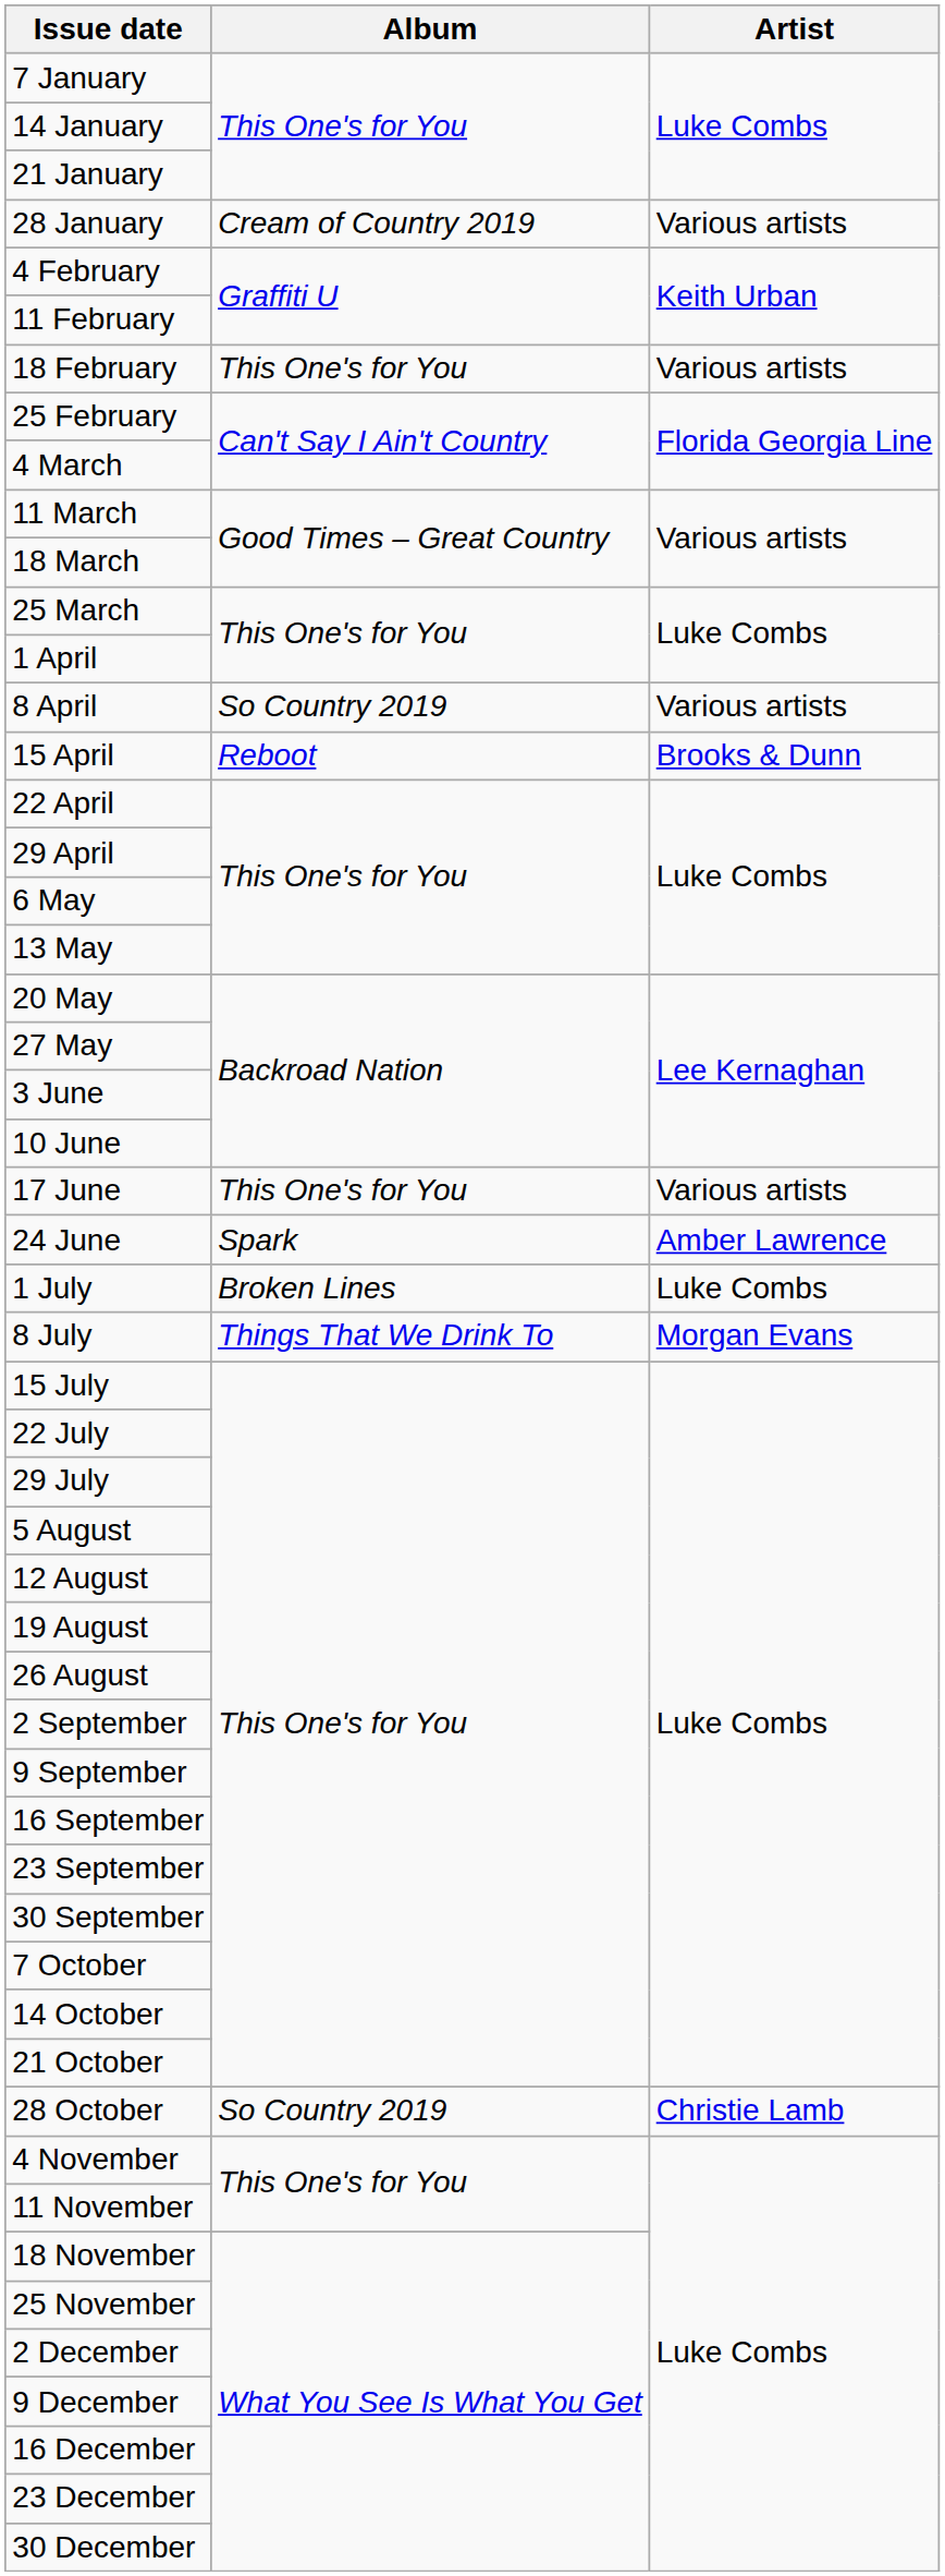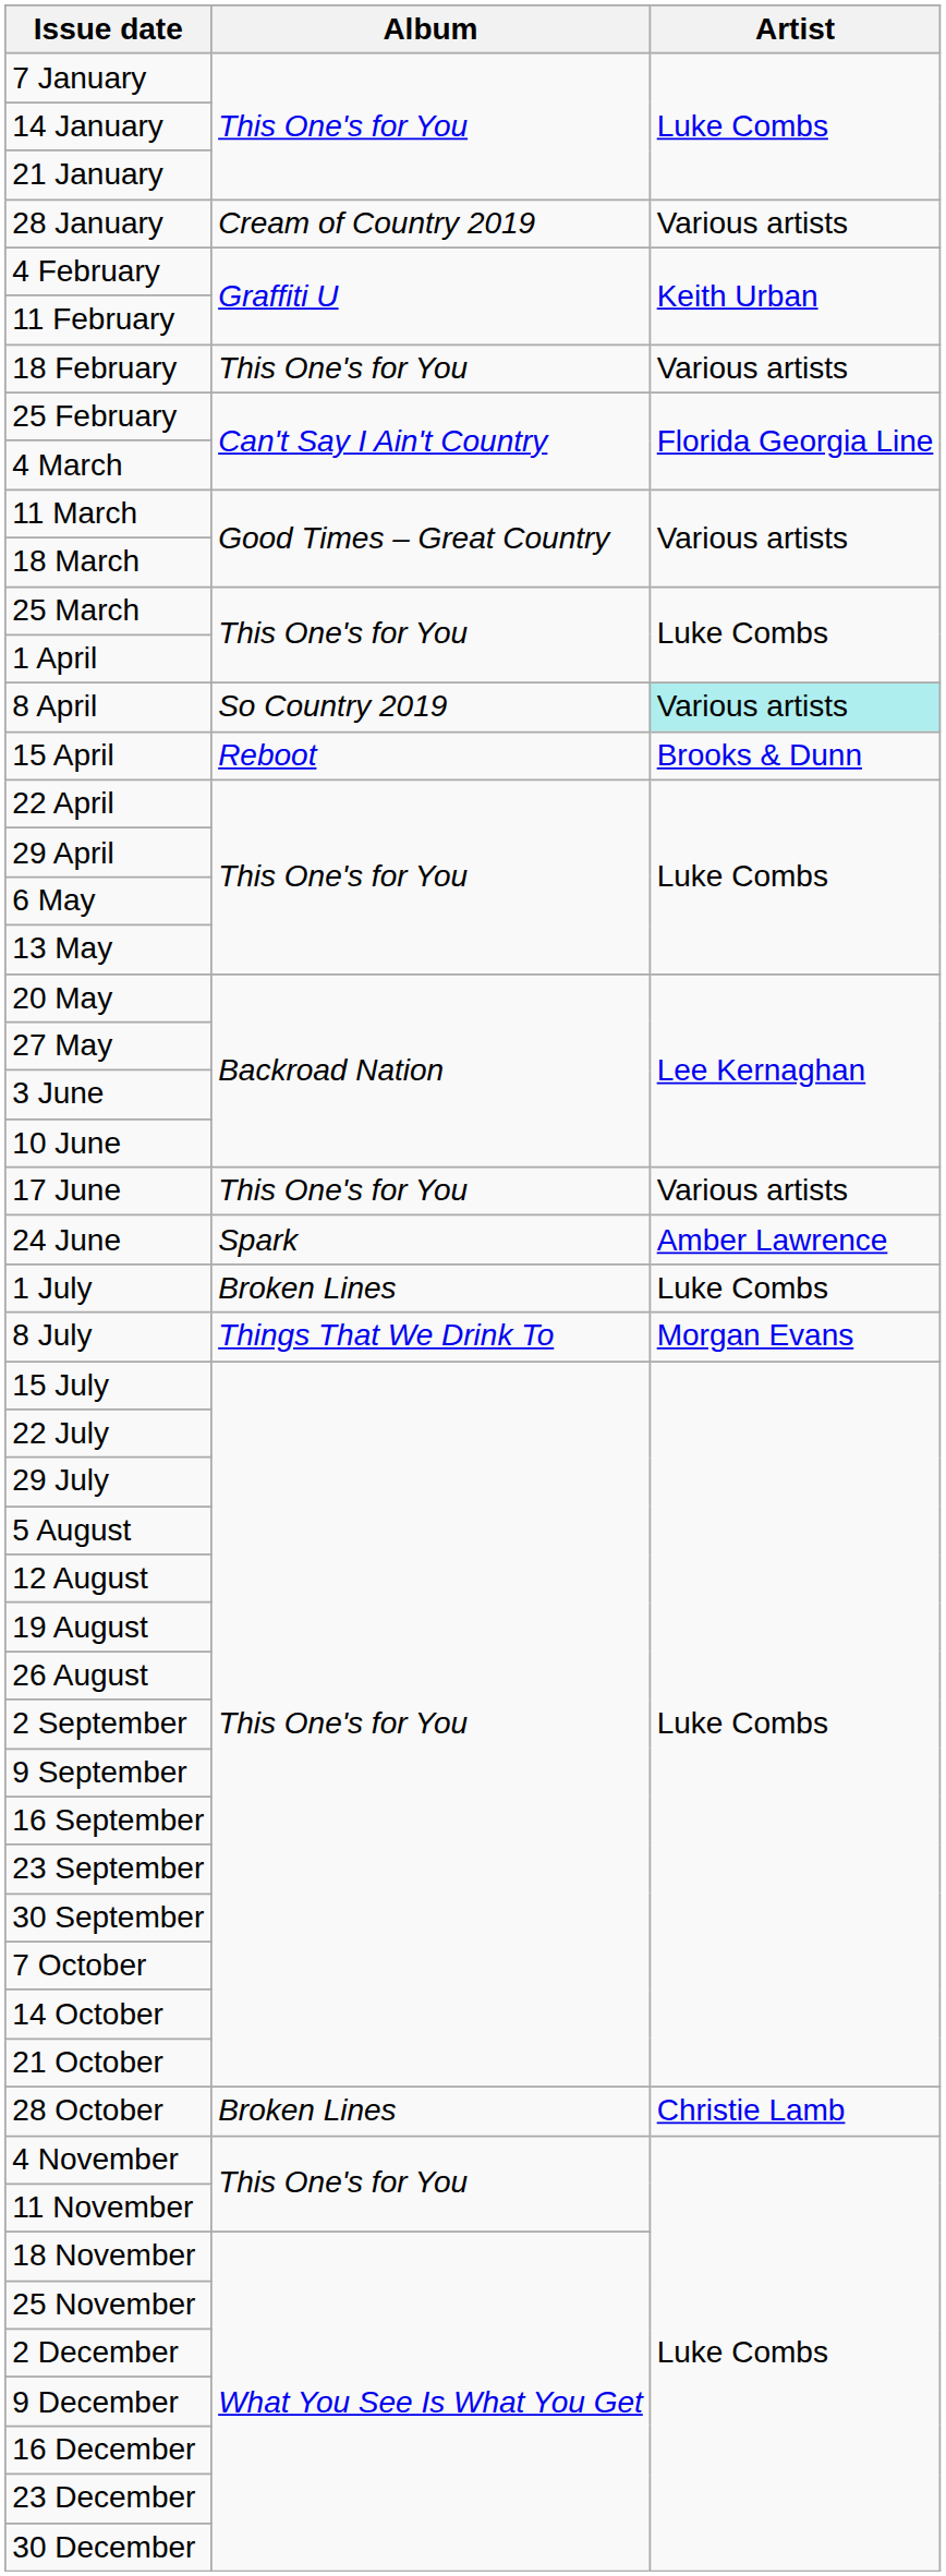 <table class=wikitable>
 <tr>
 <th>Issue date</th>
 <th>Album</th>
 <th>Artist</th>
 </tr>
 <tr>
 <td>7 January</td>
 <td rowspan="3"><em><a href='#'>This One's for You</a></em></td>
 <td rowspan="3"><a href='#'>Luke Combs</a></td>
 </tr>
 <tr>
 <td>14 January</td>
 </tr>
 <tr>
 <td>21 January</td>
 </tr>
 <tr>
 <td>28 January</td>
 <td><em>Cream of Country 2019</em></td>
 <td>Various artists</td>
 </tr>
 <tr>
 <td>4 February</td>
 <td rowspan="2"><em><a href='#'>Graffiti U</a></em></td>
 <td rowspan="2"><a href='#'>Keith Urban</a></td>
 </tr>
 <tr>
 <td>11 February</td>
 </tr>
 <tr>
 <td>18 February</td>
 <td><em>This One's for You</em></td>
 <td>Various artists</td>
 </tr>
 <tr>
 <td>25 February</td>
 <td rowspan="2"><em><a href='#'>Can't Say I Ain't Country</a></em></td>
 <td rowspan="2"><a href='#'>Florida Georgia Line</a></td>
 </tr>
 <tr>
 <td>4 March</td>
 </tr>
 <tr>
 <td>11 March</td>
 <td rowspan="2"><em>Good Times – Great Country</em></td>
 <td rowspan="2">Various artists</td>
 </tr>
 <tr>
 <td>18 March</td>
 </tr>
 <tr>
 <td>25 March</td>
 <td rowspan="2"><em>This One's for You</em></td>
 <td rowspan="2">Luke Combs</td>
 </tr>
 <tr>
 <td>1 April</td>
 </tr>
 <tr>
 <td>8 April</td>
 <td><em>So Country 2019</em></td>
-<td>Various artists</td>
+<td style="background: paleturquoise;">Various artists</td>
 </tr>
 <tr>
 <td>15 April</td>
 <td><em><a href='#'>Reboot</a></em></td>
 <td><a href='#'>Brooks & Dunn</a></td>
 </tr>
 <tr>
 <td>22 April</td>
 <td rowspan="4"><em>This One's for You</em></td>
 <td rowspan="4">Luke Combs</td>
 </tr>
 <tr>
 <td>29 April</td>
 </tr>
 <tr>
 <td>6 May</td>
 </tr>
 <tr>
 <td>13 May</td>
 </tr>
 <tr>
 <td>20 May</td>
 <td rowspan="4"><em>Backroad Nation</em></td>
 <td rowspan="4"><a href='#'>Lee Kernaghan</a></td>
 </tr>
 <tr>
 <td>27 May</td>
 </tr>
 <tr>
 <td>3 June</td>
 </tr>
 <tr>
 <td>10 June</td>
 </tr>
 <tr>
 <td>17 June</td>
 <td><em>This One's for You</em></td>
 <td>Various artists</td>
 </tr>
 <tr>
 <td>24 June</td>
 <td><em>Spark</em></td>
 <td><a href='#'>Amber Lawrence</a></td>
 </tr>
 <tr>
 <td>1 July</td>
 <td><em>Broken Lines</em></td>
 <td>Luke Combs</td>
 </tr>
 <tr>
 <td>8 July</td>
 <td><em><a href='#'>Things That We Drink To</a></em></td>
 <td><a href='#'>Morgan Evans</a></td>
 </tr>
 <tr>
 <td>15 July</td>
 <td rowspan="15"><em>This One's for You</em></td>
 <td rowspan="15">Luke Combs</td>
 </tr>
 <tr>
 <td>22 July</td>
 </tr>
 <tr>
 <td>29 July</td>
 </tr>
 <tr>
 <td>5 August</td>
 </tr>
 <tr>
 <td>12 August</td>
 </tr>
 <tr>
 <td>19 August</td>
 </tr>
 <tr>
 <td>26 August</td>
 </tr>
 <tr>
 <td>2 September</td>
 </tr>
 <tr>
 <td>9 September</td>
 </tr>
 <tr>
 <td>16 September</td>
 </tr>
 <tr>
 <td>23 September</td>
 </tr>
 <tr>
 <td>30 September</td>
 </tr>
 <tr>
 <td>7 October</td>
 </tr>
 <tr>
 <td>14 October</td>
 </tr>
 <tr>
 <td>21 October</td>
 </tr>
 <tr>
 <td>28 October</td>
-<td><em>So Country 2019</em></td>
+<td><em>Broken Lines</em></td>
 <td><a href='#'>Christie Lamb</a></td>
 </tr>
 <tr>
 <td>4 November</td>
 <td rowspan="2"><em>This One's for You</em></td>
 <td rowspan="9">Luke Combs</td>
 </tr>
 <tr>
 <td>11 November</td>
 </tr>
 <tr>
 <td>18 November</td>
 <td rowspan="7"><em><a href='#'>What You See Is What You Get</a></em></td>
 </tr>
 <tr>
 <td>25 November</td>
 </tr>
 <tr>
 <td>2 December</td>
 </tr>
 <tr>
 <td>9 December</td>
 </tr>
 <tr>
 <td>16 December</td>
 </tr>
 <tr>
 <td>23 December</td>
 </tr>
 <tr>
 <td>30 December</td>
 </tr>
 </table>
